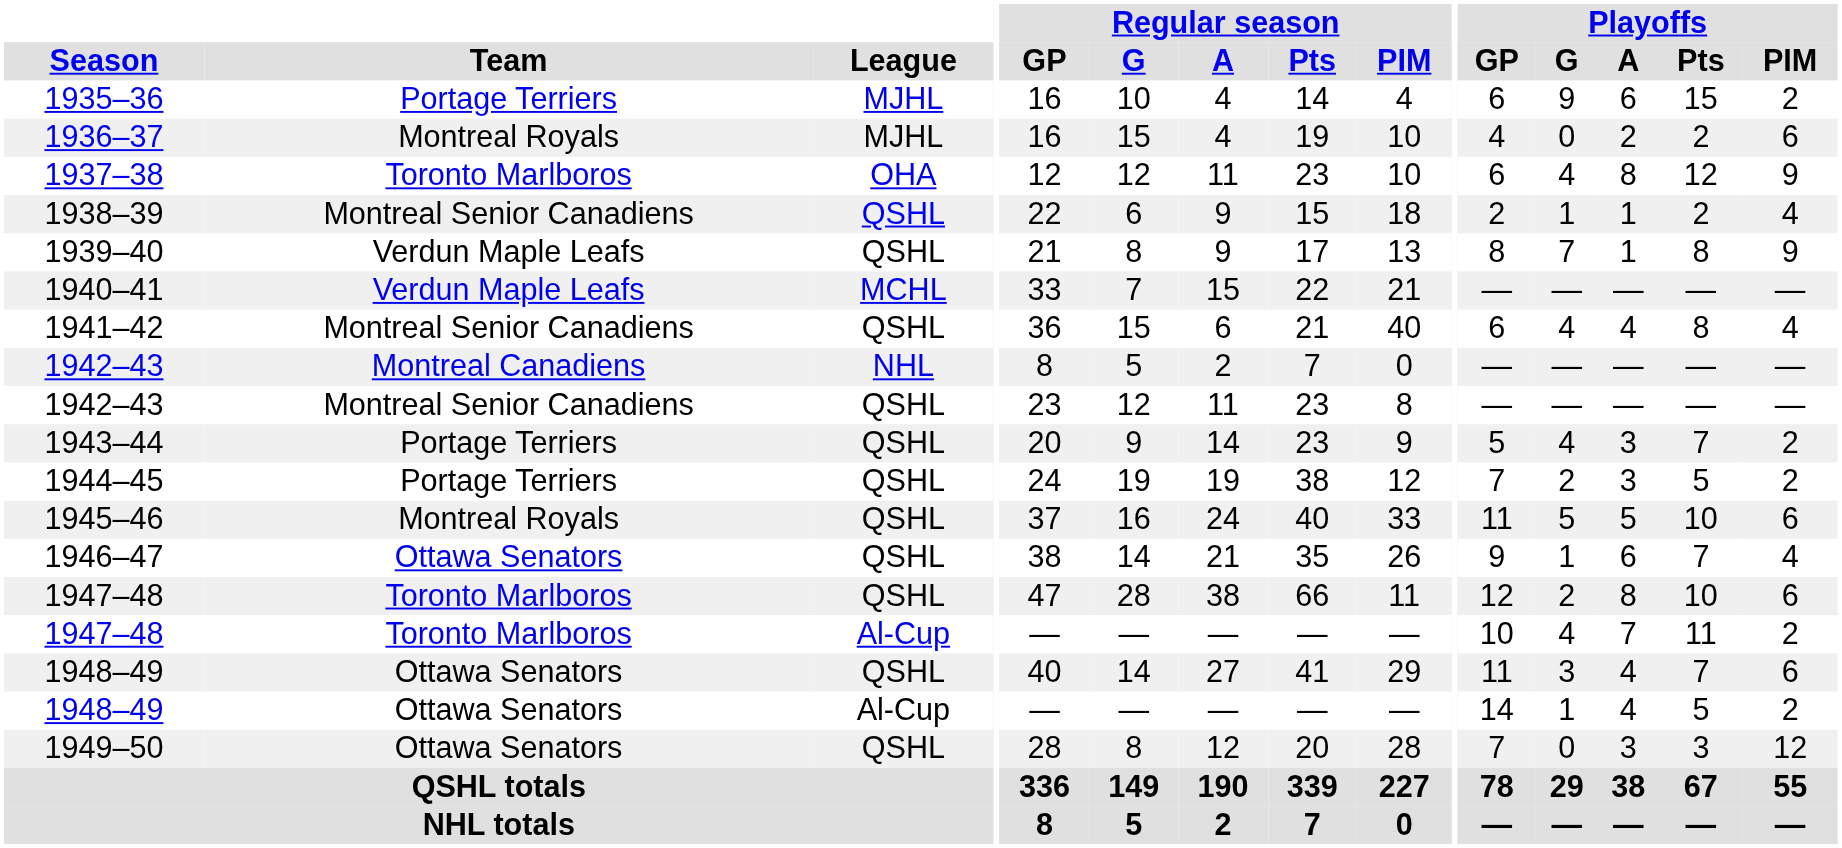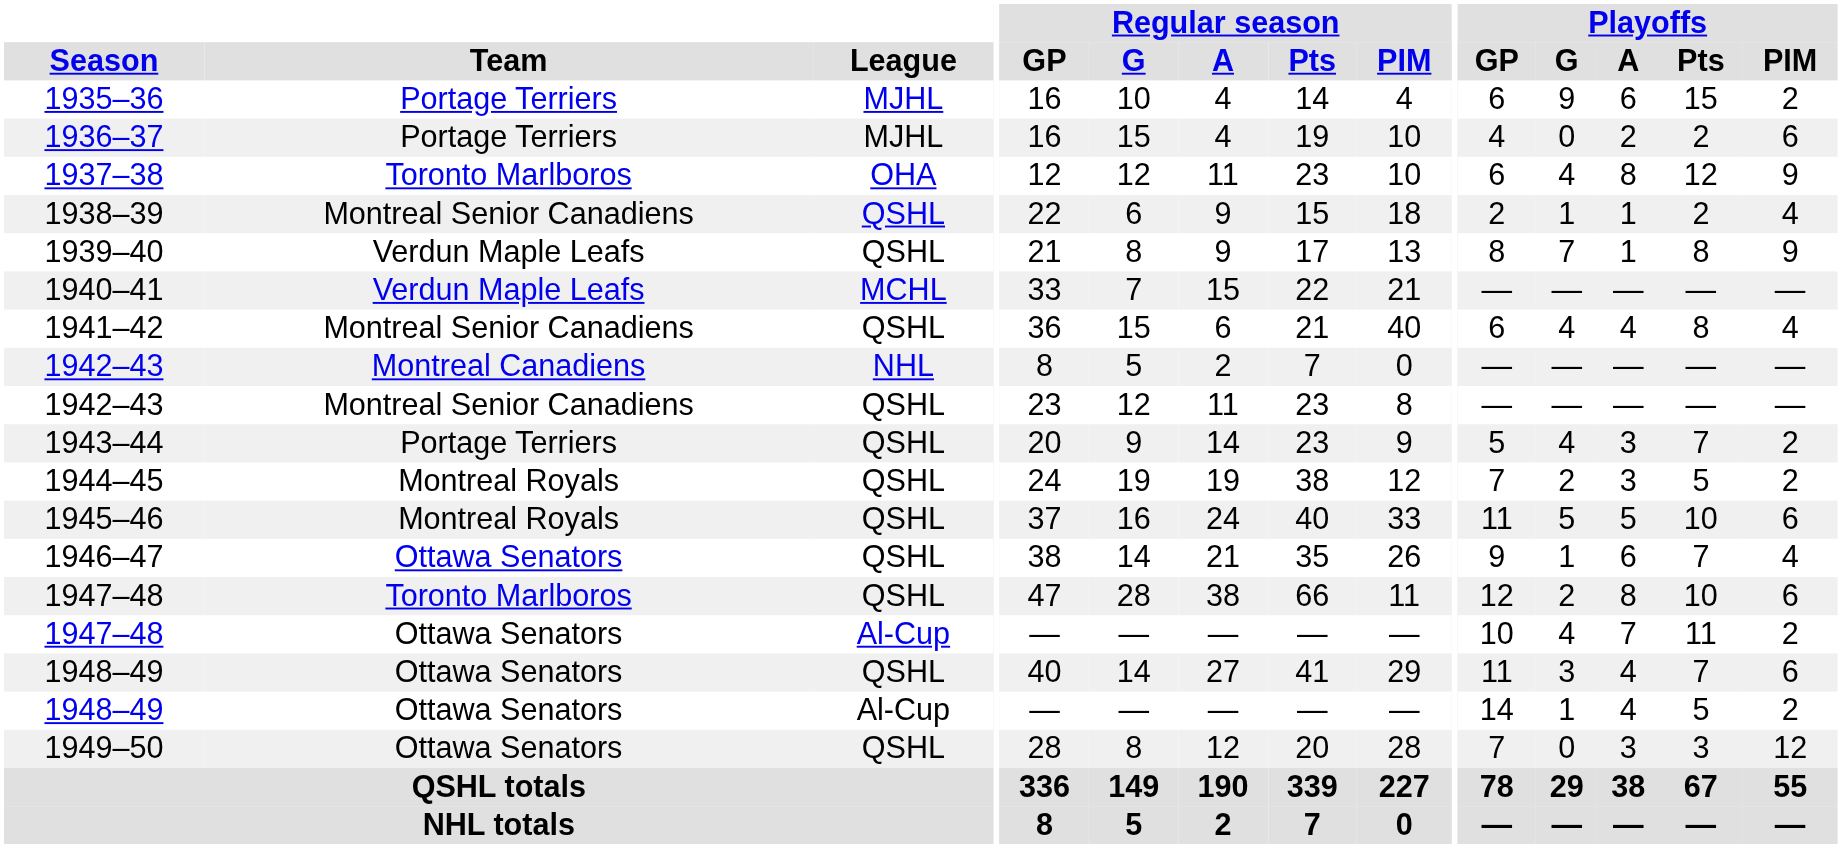 <table border="0" cellpadding="1" cellspacing="0" style="text-align:center; width:60em">
 <tr bgcolor="#e0e0e0">
 <th colspan="3" bgcolor="#ffffff"></th>
 <th rowspan="100" bgcolor="#ffffff"></th>
 <th colspan="5"><a href='#'>Regular season</a></th>
 <th rowspan="100" bgcolor="#ffffff"></th>
 <th colspan="5"><a href='#'>Playoffs</a></th>
 </tr>
 <tr bgcolor="#e0e0e0">
 <th><a href='#'>Season</a></th>
 <th>Team</th>
 <th>League</th>
 <th>GP</th>
 <th><a href='#'>G</a></th>
 <th><a href='#'>A</a></th>
 <th><a href='#'>Pts</a></th>
 <th><a href='#'>PIM</a></th>
 <th>GP</th>
 <th>G</th>
 <th>A</th>
 <th>Pts</th>
 <th>PIM</th>
 </tr>
 <tr>
 <td><a href='#'>1935–36</a></td>
 <td><a href='#'>Portage Terriers</a></td>
 <td><a href='#'>MJHL</a></td>
 <td>16</td>
 <td>10</td>
 <td>4</td>
 <td>14</td>
 <td>4</td>
 <td>6</td>
 <td>9</td>
 <td>6</td>
 <td>15</td>
 <td>2</td>
 </tr>
 <tr bgcolor="#f0f0f0">
 <td><a href='#'>1936–37</a></td>
-<td>Montreal Royals</td>
+<td>Portage Terriers</td>
 <td>MJHL</td>
 <td>16</td>
 <td>15</td>
 <td>4</td>
 <td>19</td>
 <td>10</td>
 <td>4</td>
 <td>0</td>
 <td>2</td>
 <td>2</td>
 <td>6</td>
 </tr>
 <tr>
 <td><a href='#'>1937–38</a></td>
 <td><a href='#'>Toronto Marlboros</a></td>
 <td><a href='#'>OHA</a></td>
 <td>12</td>
 <td>12</td>
 <td>11</td>
 <td>23</td>
 <td>10</td>
 <td>6</td>
 <td>4</td>
 <td>8</td>
 <td>12</td>
 <td>9</td>
 </tr>
 <tr bgcolor="#f0f0f0">
 <td>1938–39</td>
 <td>Montreal Senior Canadiens</td>
 <td><a href='#'>QSHL</a></td>
 <td>22</td>
 <td>6</td>
 <td>9</td>
 <td>15</td>
 <td>18</td>
 <td>2</td>
 <td>1</td>
 <td>1</td>
 <td>2</td>
 <td>4</td>
 </tr>
 <tr>
 <td>1939–40</td>
 <td>Verdun Maple Leafs</td>
 <td>QSHL</td>
 <td>21</td>
 <td>8</td>
 <td>9</td>
 <td>17</td>
 <td>13</td>
 <td>8</td>
 <td>7</td>
 <td>1</td>
 <td>8</td>
 <td>9</td>
 </tr>
 <tr bgcolor="#f0f0f0">
 <td>1940–41</td>
 <td><a href='#'>Verdun Maple Leafs</a></td>
 <td><a href='#'>MCHL</a></td>
 <td>33</td>
 <td>7</td>
 <td>15</td>
 <td>22</td>
 <td>21</td>
 <td>—</td>
 <td>—</td>
 <td>—</td>
 <td>—</td>
 <td>—</td>
 </tr>
 <tr>
 <td>1941–42</td>
 <td>Montreal Senior Canadiens</td>
 <td>QSHL</td>
 <td>36</td>
 <td>15</td>
 <td>6</td>
 <td>21</td>
 <td>40</td>
 <td>6</td>
 <td>4</td>
 <td>4</td>
 <td>8</td>
 <td>4</td>
 </tr>
 <tr bgcolor="#f0f0f0">
 <td><a href='#'>1942–43</a></td>
 <td><a href='#'>Montreal Canadiens</a></td>
 <td><a href='#'>NHL</a></td>
 <td>8</td>
 <td>5</td>
 <td>2</td>
 <td>7</td>
 <td>0</td>
 <td>—</td>
 <td>—</td>
 <td>—</td>
 <td>—</td>
 <td>—</td>
 </tr>
 <tr>
 <td>1942–43</td>
 <td>Montreal Senior Canadiens</td>
 <td>QSHL</td>
 <td>23</td>
 <td>12</td>
 <td>11</td>
 <td>23</td>
 <td>8</td>
 <td>—</td>
 <td>—</td>
 <td>—</td>
 <td>—</td>
 <td>—</td>
 </tr>
 <tr bgcolor="#f0f0f0">
 <td>1943–44</td>
 <td>Portage Terriers</td>
 <td>QSHL</td>
 <td>20</td>
 <td>9</td>
 <td>14</td>
 <td>23</td>
 <td>9</td>
 <td>5</td>
 <td>4</td>
 <td>3</td>
 <td>7</td>
 <td>2</td>
 </tr>
 <tr>
 <td>1944–45</td>
-<td>Portage Terriers</td>
+<td>Montreal Royals</td>
 <td>QSHL</td>
 <td>24</td>
 <td>19</td>
 <td>19</td>
 <td>38</td>
 <td>12</td>
 <td>7</td>
 <td>2</td>
 <td>3</td>
 <td>5</td>
 <td>2</td>
 </tr>
 <tr bgcolor="#f0f0f0">
 <td>1945–46</td>
 <td>Montreal Royals</td>
 <td>QSHL</td>
 <td>37</td>
 <td>16</td>
 <td>24</td>
 <td>40</td>
 <td>33</td>
 <td>11</td>
 <td>5</td>
 <td>5</td>
 <td>10</td>
 <td>6</td>
 </tr>
 <tr>
 <td>1946–47</td>
 <td><a href='#'>Ottawa Senators</a></td>
 <td>QSHL</td>
 <td>38</td>
 <td>14</td>
 <td>21</td>
 <td>35</td>
 <td>26</td>
 <td>9</td>
 <td>1</td>
 <td>6</td>
 <td>7</td>
 <td>4</td>
 </tr>
 <tr bgcolor="#f0f0f0">
 <td>1947–48</td>
 <td><a href='#'>Toronto Marlboros</a></td>
 <td>QSHL</td>
 <td>47</td>
 <td>28</td>
 <td>38</td>
 <td>66</td>
 <td>11</td>
 <td>12</td>
 <td>2</td>
 <td>8</td>
 <td>10</td>
 <td>6</td>
 </tr>
 <tr>
 <td><a href='#'>1947–48</a></td>
-<td><a href='#'>Toronto Marlboros</a></td>
+<td>Ottawa Senators</td>
 <td><a href='#'>Al-Cup</a></td>
 <td>—</td>
 <td>—</td>
 <td>—</td>
 <td>—</td>
 <td>—</td>
 <td>10</td>
 <td>4</td>
 <td>7</td>
 <td>11</td>
 <td>2</td>
 </tr>
 <tr bgcolor="#f0f0f0">
 <td>1948–49</td>
 <td>Ottawa Senators</td>
 <td>QSHL</td>
 <td>40</td>
 <td>14</td>
 <td>27</td>
 <td>41</td>
 <td>29</td>
 <td>11</td>
 <td>3</td>
 <td>4</td>
 <td>7</td>
 <td>6</td>
 </tr>
 <tr>
 <td><a href='#'>1948–49</a></td>
 <td>Ottawa Senators</td>
 <td>Al-Cup</td>
 <td>—</td>
 <td>—</td>
 <td>—</td>
 <td>—</td>
 <td>—</td>
 <td>14</td>
 <td>1</td>
 <td>4</td>
 <td>5</td>
 <td>2</td>
 </tr>
 <tr bgcolor="#f0f0f0">
 <td>1949–50</td>
 <td>Ottawa Senators</td>
 <td>QSHL</td>
 <td>28</td>
 <td>8</td>
 <td>12</td>
 <td>20</td>
 <td>28</td>
 <td>7</td>
 <td>0</td>
 <td>3</td>
 <td>3</td>
 <td>12</td>
 </tr>
 <tr bgcolor="#e0e0e0">
 <th colspan="3">QSHL totals</th>
 <th>336</th>
 <th>149</th>
 <th>190</th>
 <th>339</th>
 <th>227</th>
 <th>78</th>
 <th>29</th>
 <th>38</th>
 <th>67</th>
 <th>55</th>
 </tr>
 <tr bgcolor="#e0e0e0">
 <th colspan="3">NHL totals</th>
 <th>8</th>
 <th>5</th>
 <th>2</th>
 <th>7</th>
 <th>0</th>
 <th>—</th>
 <th>—</th>
 <th>—</th>
 <th>—</th>
 <th>—</th>
 </tr>
 </table>
